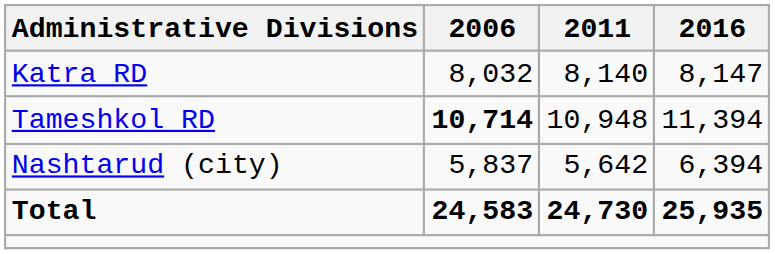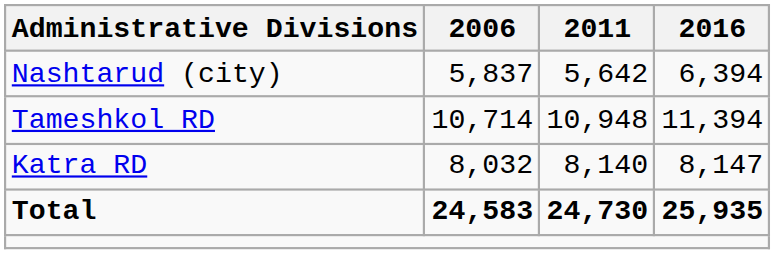 <table class="wikitable">
 <tr>
 <th>Administrative Divisions</th>
 <th>2006</th>
 <th>2011</th>
 <th>2016</th>
 </tr>
 <tr>
+<td><a href='#'>Nashtarud</a> (city)</td>
+<td style="text-align: right;">5,837</td>
+<td style="text-align: right;">5,642</td>
+<td style="text-align: right;">6,394</td>
+</tr>
+<tr>
+<td><a href='#'>Tameshkol RD</a></td>
+<td style="text-align: right;">10,714</td>
+<td style="text-align: right;">10,948</td>
+<td style="text-align: right;">11,394</td>
+</tr>
+<tr>
 <td><a href='#'>Katra RD</a></td>
 <td style="text-align: right;">8,032</td>
 <td style="text-align: right;">8,140</td>
 <td style="text-align: right;">8,147</td>
-</tr>
-<tr>
-<td><a href='#'>Tameshkol RD</a></td>
-<td style="text-align: right;"><strong>10,714</strong></td>
-<td style="text-align: right;">10,948</td>
-<td style="text-align: right;">11,394</td>
-</tr>
-<tr>
-<td><a href='#'>Nashtarud</a> (city)</td>
-<td style="text-align: right;">5,837</td>
-<td style="text-align: right;">5,642</td>
-<td style="text-align: right;">6,394</td>
 </tr>
 <tr>
 <td><strong>Total</strong></td>
 <td style="text-align: right;"><strong>24,583</strong></td>
 <td style="text-align: right;"><strong>24,730</strong></td>
 <td style="text-align: right;"><strong>25,935</strong></td>
 </tr>
 <tr>
 <td colspan=4></td>
 </tr>
 </table>
